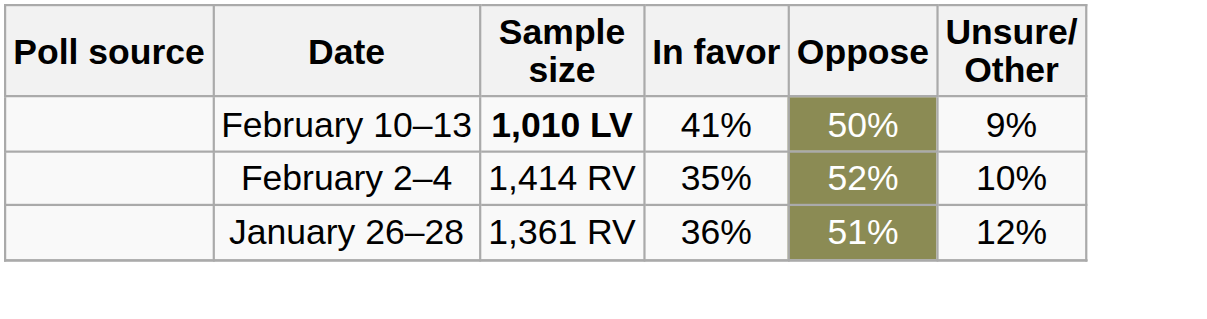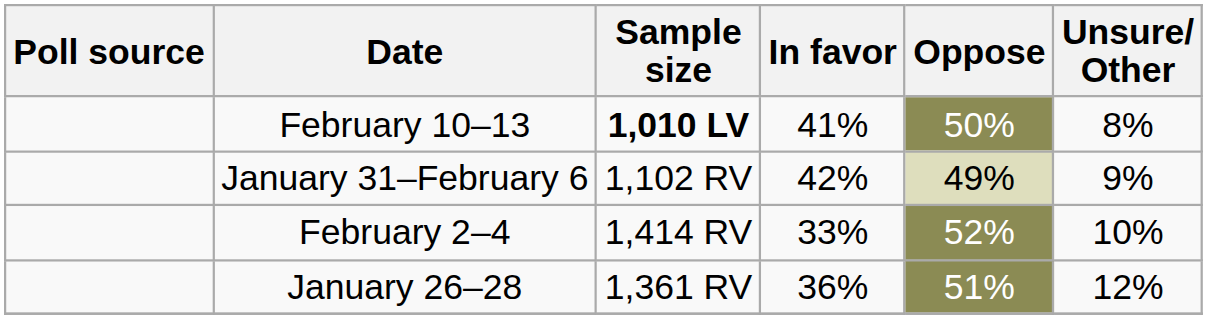 <table class="wikitable sortable collapsible" style="text-align:center;line-height:17px">
 <tr>
 <th>Poll source</th>
 <th>Date</th>
 <th>Sample<br>size</th>
 <th>In favor</th>
 <th>Oppose</th>
 <th>Unsure/<br>Other</th>
 </tr>
 <tr>
 <td></td>
 <td>February 10–13</td>
 <td><strong>1,010 LV</strong></td>
 <td>41%</td>
 <td style="background:#8B8B54; color: white">50%</td>
+<td>8%</td>
+</tr>
+<tr>
+<td></td>
+<td>January 31–February 6</td>
+<td>1,102 RV</td>
+<td>42%</td>
+<td style="background:#DEDEBD;">49%</td>
 <td>9%</td>
 </tr>
 <tr>
 <td></td>
 <td>February 2–4</td>
 <td>1,414 RV</td>
-<td>35%</td>
+<td>33%</td>
 <td style="background:#8B8B54; color: white">52%</td>
 <td>10%</td>
 </tr>
 <tr>
 <td></td>
 <td>January 26–28</td>
 <td>1,361 RV</td>
 <td>36%</td>
 <td style="background:#8B8B54; color: white">51%</td>
 <td>12%</td>
 </tr>
 <tr>
 </tr>
 </table>
